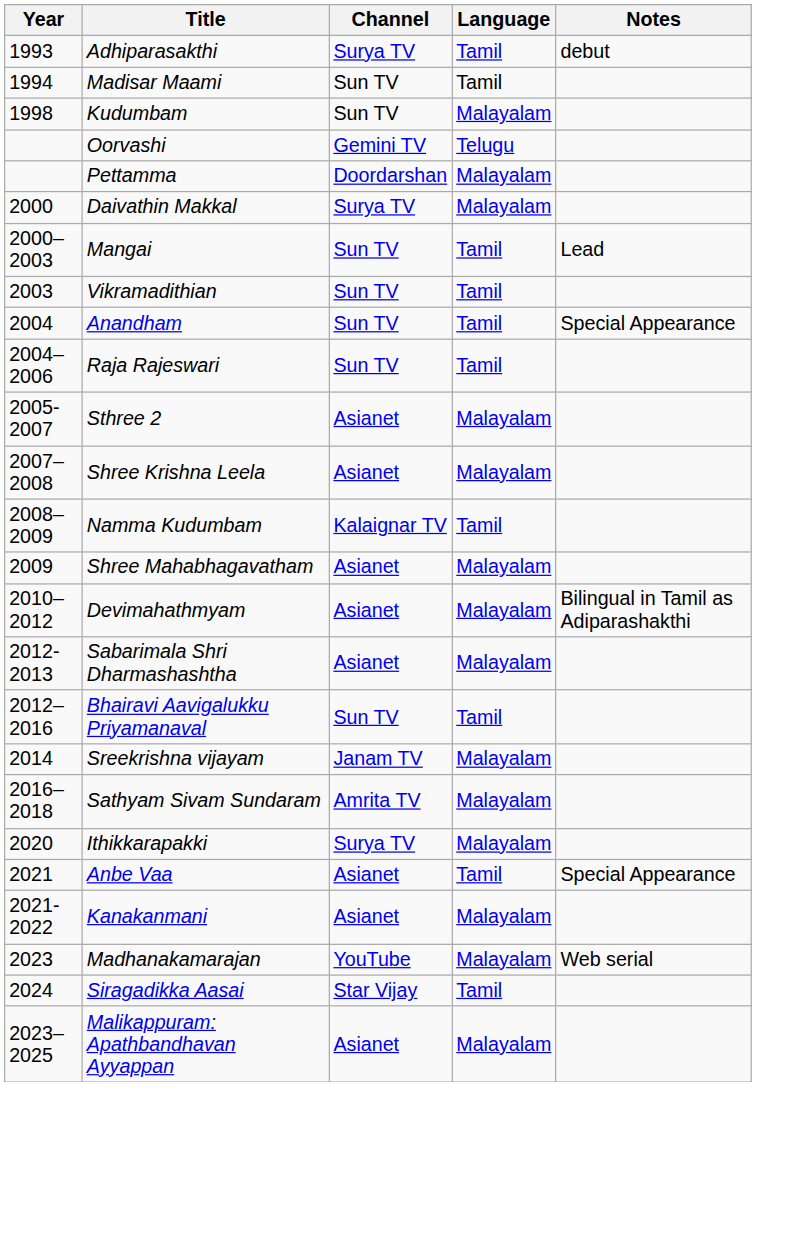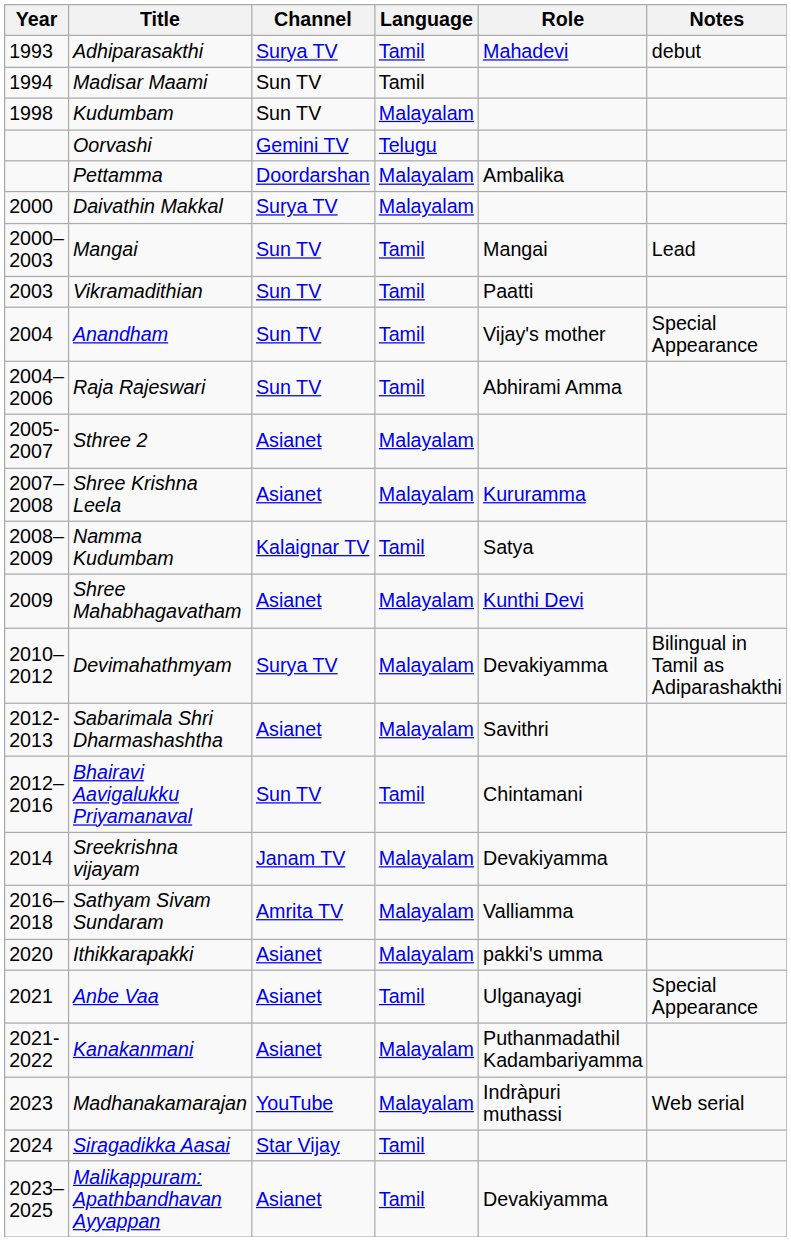 <table class="wikitable">
 <tr>
 <th>Year</th>
 <th>Title</th>
 <th>Channel</th>
 <th>Language</th>
+<th>Role</th>
 <th>Notes</th>
 </tr>
 <tr>
 <td>1993</td>
 <td><em>Adhiparasakthi</em></td>
 <td><a href='#'>Surya TV</a></td>
 <td><a href='#'>Tamil</a></td>
+<td><a href='#'>Mahadevi </a></td>
 <td>debut</td>
 </tr>
 <tr>
 <td>1994</td>
 <td><em>Madisar Maami</em></td>
 <td>Sun TV</td>
 <td>Tamil</td>
 <td></td>
+<td></td>
 </tr>
 <tr>
 <td>1998</td>
 <td><em>Kudumbam</em></td>
 <td>Sun TV</td>
 <td><a href='#'>Malayalam</a></td>
+<td></td>
 <td></td>
 </tr>
 <tr>
 <td></td>
 <td><em>Oorvashi</em></td>
 <td><a href='#'>Gemini TV</a></td>
 <td><a href='#'>Telugu</a></td>
 <td></td>
+<td></td>
 </tr>
 <tr>
 <td></td>
 <td><em>Pettamma</em></td>
 <td><a href='#'>Doordarshan</a></td>
 <td><a href='#'>Malayalam</a></td>
+<td>Ambalika</td>
 <td></td>
 </tr>
 <tr>
 <td>2000</td>
 <td><em>Daivathin Makkal</em></td>
 <td><a href='#'>Surya TV</a></td>
 <td><a href='#'>Malayalam</a></td>
 <td></td>
+<td></td>
 </tr>
 <tr>
 <td>2000–2003</td>
 <td><em>Mangai</em></td>
 <td><a href='#'>Sun TV</a></td>
 <td><a href='#'>Tamil</a></td>
+<td>Mangai</td>
 <td>Lead</td>
 </tr>
 <tr>
 <td>2003</td>
 <td><em>Vikramadithian</em></td>
 <td><a href='#'>Sun TV</a></td>
 <td><a href='#'>Tamil</a></td>
+<td>Paatti</td>
 <td></td>
 </tr>
 <tr>
 <td>2004</td>
 <td><em><a href='#'>Anandham</a></em></td>
 <td><a href='#'>Sun TV</a></td>
 <td><a href='#'>Tamil</a></td>
+<td>Vijay's mother</td>
 <td>Special Appearance</td>
 </tr>
 <tr>
 <td>2004–2006</td>
 <td><em>Raja Rajeswari</em></td>
 <td><a href='#'>Sun TV</a></td>
 <td><a href='#'>Tamil</a></td>
+<td>Abhirami Amma</td>
 <td></td>
 </tr>
 <tr>
 <td>2005-2007</td>
 <td><em>Sthree 2</em></td>
 <td><a href='#'>Asianet</a></td>
 <td><a href='#'>Malayalam</a></td>
 <td></td>
+<td></td>
 </tr>
 <tr>
 <td>2007–2008</td>
 <td><em>Shree Krishna Leela</em></td>
 <td><a href='#'>Asianet</a></td>
 <td><a href='#'>Malayalam</a></td>
+<td><a href='#'>Kururamma</a></td>
 <td></td>
 </tr>
 <tr>
 <td>2008–2009</td>
 <td><em>Namma Kudumbam</em></td>
 <td><a href='#'>Kalaignar TV</a></td>
 <td><a href='#'>Tamil</a></td>
+<td>Satya</td>
 <td></td>
 </tr>
 <tr>
 <td>2009</td>
 <td><em>Shree Mahabhagavatham</em></td>
 <td><a href='#'>Asianet</a></td>
 <td><a href='#'>Malayalam</a></td>
+<td><a href='#'>Kunthi Devi</a></td>
 <td></td>
 </tr>
 <tr>
 <td>2010–2012</td>
 <td><em>Devimahathmyam</em></td>
-<td><a href='#'>Asianet</a></td>
+<td><a href='#'>Surya TV</a></td>
 <td><a href='#'>Malayalam</a></td>
+<td>Devakiyamma</td>
 <td>Bilingual in Tamil as Adiparashakthi</td>
 </tr>
 <tr>
 <td>2012-2013</td>
 <td><em>Sabarimala Shri Dharmashashtha</em></td>
 <td><a href='#'>Asianet</a></td>
 <td><a href='#'>Malayalam</a></td>
+<td>Savithri</td>
 <td></td>
 </tr>
 <tr>
 <td>2012–2016</td>
 <td><em><a href='#'>Bhairavi Aavigalukku Priyamanaval</a></em></td>
 <td><a href='#'>Sun TV</a></td>
 <td><a href='#'>Tamil</a></td>
+<td>Chintamani</td>
 <td></td>
 </tr>
 <tr>
 <td>2014</td>
 <td><em>Sreekrishna vijayam</em></td>
 <td><a href='#'>Janam TV</a></td>
 <td><a href='#'>Malayalam</a></td>
+<td>Devakiyamma</td>
 <td></td>
 </tr>
 <tr>
 <td>2016–2018</td>
 <td><em>Sathyam Sivam Sundaram</em></td>
 <td><a href='#'>Amrita TV</a></td>
 <td><a href='#'>Malayalam</a></td>
+<td>Valliamma</td>
 <td></td>
 </tr>
 <tr>
 <td>2020</td>
 <td><em>Ithikkarapakki</em></td>
-<td><a href='#'>Surya TV</a></td>
+<td><a href='#'>Asianet</a></td>
 <td><a href='#'>Malayalam</a></td>
+<td>pakki's umma</td>
 <td></td>
 </tr>
 <tr>
 <td>2021</td>
 <td><em><a href='#'>Anbe Vaa</a></em></td>
 <td><a href='#'>Asianet</a></td>
 <td><a href='#'>Tamil</a></td>
+<td>Ulganayagi</td>
 <td>Special Appearance</td>
 </tr>
 <tr>
 <td>2021-2022</td>
 <td><em><a href='#'>Kanakanmani</a></em></td>
 <td><a href='#'>Asianet</a></td>
 <td><a href='#'>Malayalam</a></td>
+<td>Puthanmadathil Kadambariyamma</td>
 <td></td>
 </tr>
 <tr>
 <td>2023</td>
 <td><em> Madhanakamarajan</em></td>
 <td><a href='#'>YouTube</a></td>
 <td><a href='#'>Malayalam</a></td>
+<td>Indràpuri muthassi</td>
 <td>Web serial</td>
 </tr>
 <tr>
 <td>2024</td>
 <td><em> <a href='#'>Siragadikka Aasai</a></em></td>
 <td><a href='#'>Star Vijay</a></td>
 <td><a href='#'>Tamil</a></td>
 <td></td>
+<td></td>
 </tr>
 <tr>
 <td>2023–2025</td>
 <td><em><a href='#'>Malikappuram: Apathbandhavan Ayyappan</a></em></td>
 <td><a href='#'>Asianet</a></td>
-<td><a href='#'>Malayalam</a></td>
+<td><a href='#'>Tamil</a></td>
+<td>Devakiyamma</td>
 <td></td>
 </tr>
 </table>
